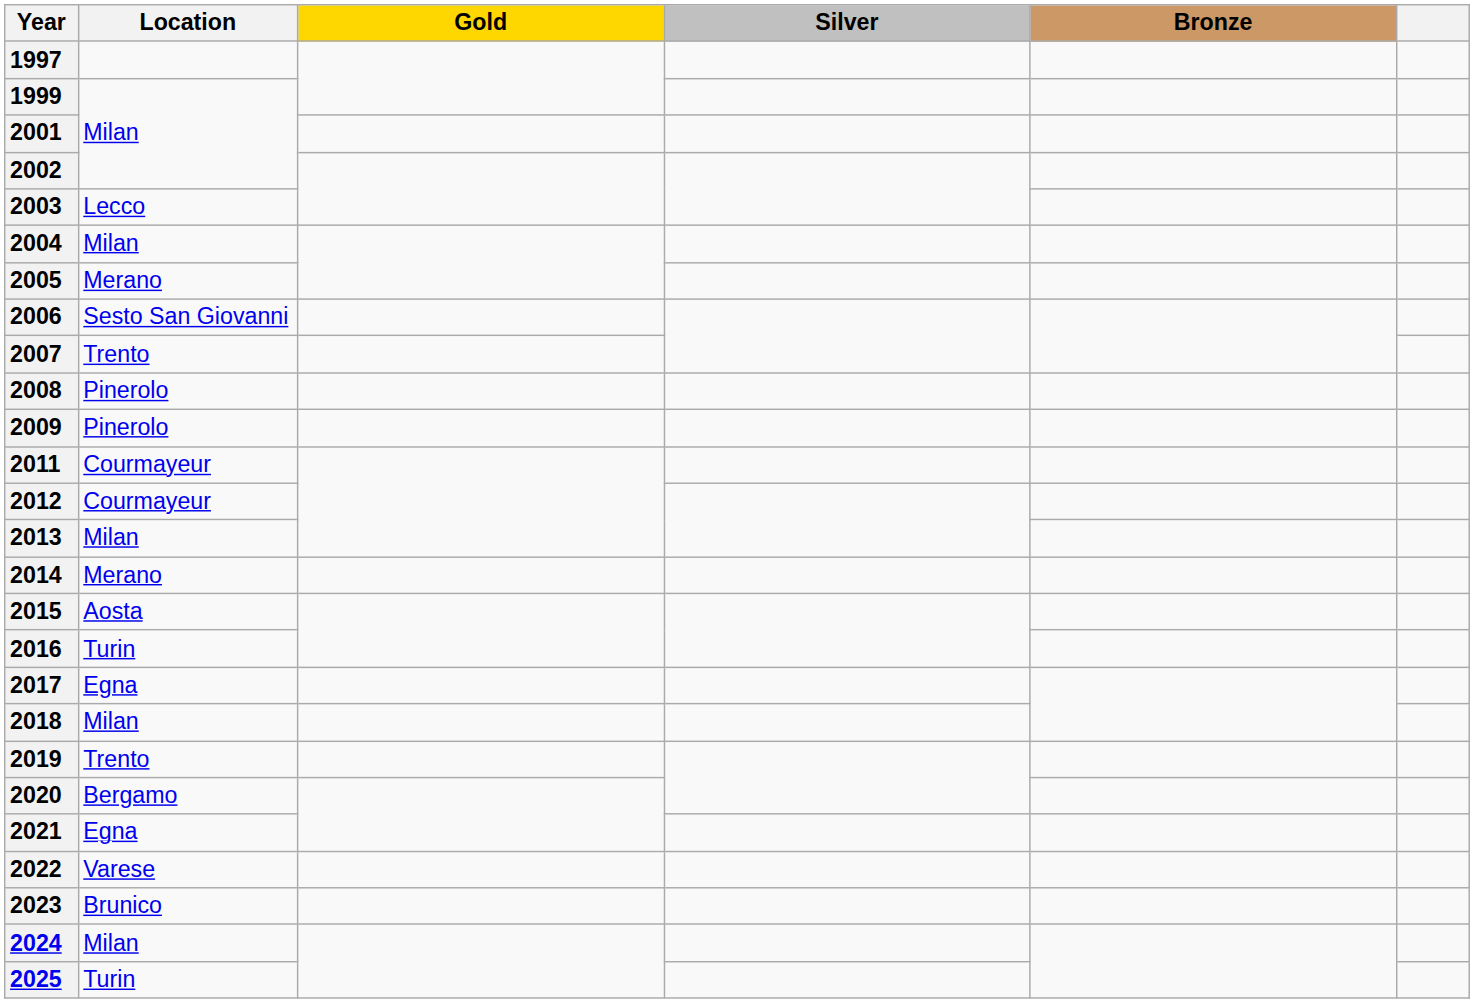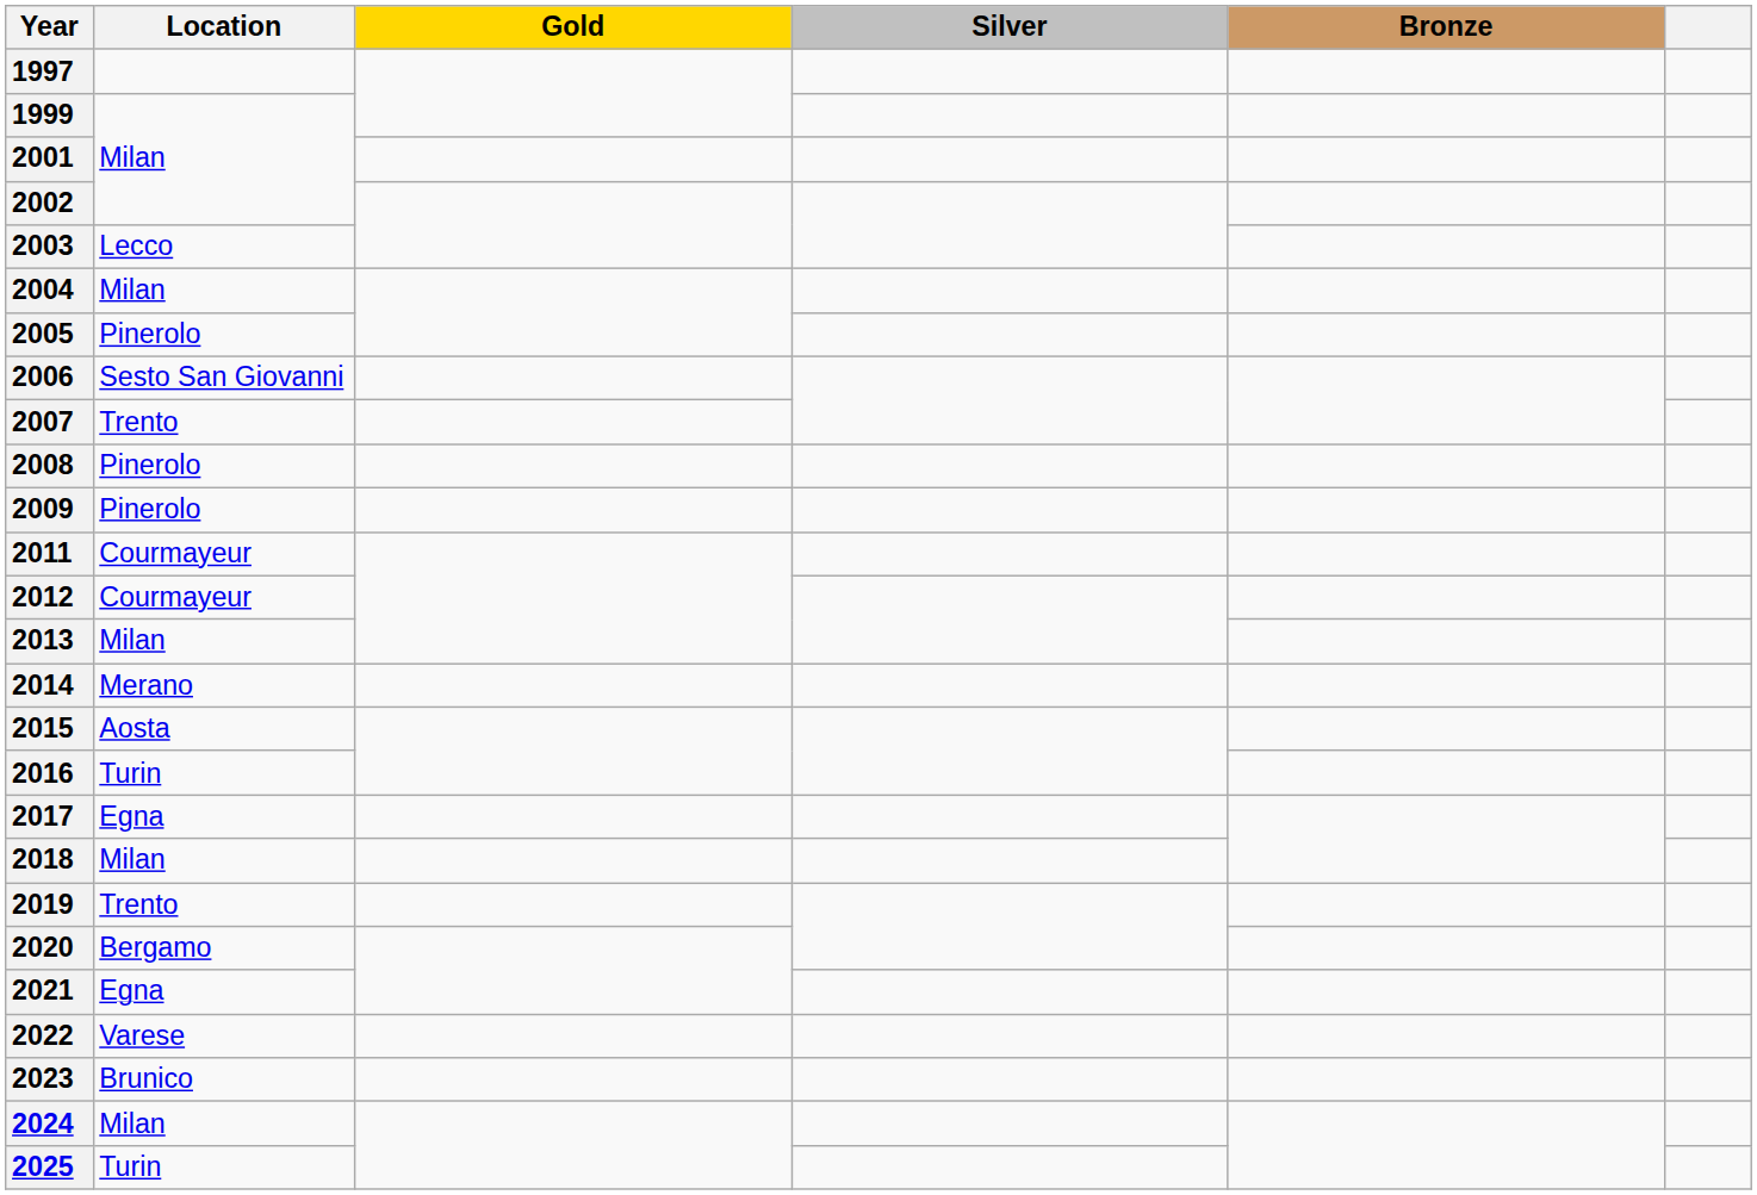 <table class="wikitable unsortable" style="text-align:left; width:80%">
 <tr>
 <th scope="col" style="text-align:center; width:5%">Year</th>
 <th scope="col" style="text-align:center; width:15%">Location</th>
 <th scope="col" style="text-align:center; width:25%; background:gold">Gold</th>
 <th scope="col" style="text-align:center; width:25%; background:silver">Silver</th>
 <th scope="col" style="text-align:center; width:25%; background:#c96">Bronze</th>
 <th scope="col" style="text-align:center; width:5%"></th>
 </tr>
 <tr>
 <th scope="row" style="text-align:left">1997</th>
 <td></td>
 <td rowspan="2"></td>
 <td></td>
 <td></td>
 <td></td>
 </tr>
 <tr>
 <th scope="row" style="text-align:left">1999</th>
 <td rowspan="3"><a href='#'>Milan</a></td>
 <td></td>
 <td></td>
 <td></td>
 </tr>
 <tr>
 <th scope="row" style="text-align:left">2001</th>
 <td></td>
 <td></td>
 <td></td>
 <td></td>
 </tr>
 <tr>
 <th scope="row" style="text-align:left">2002</th>
 <td rowspan="2"></td>
 <td rowspan="2"></td>
 <td></td>
 <td></td>
 </tr>
 <tr>
 <th scope="row" style="text-align:left">2003</th>
 <td><a href='#'>Lecco</a></td>
 <td></td>
 <td></td>
 </tr>
 <tr>
 <th scope="row" style="text-align:left">2004</th>
 <td><a href='#'>Milan</a></td>
 <td rowspan="2"></td>
 <td></td>
 <td></td>
 <td></td>
 </tr>
 <tr>
 <th scope="row" style="text-align:left">2005</th>
-<td><a href='#'>Merano</a></td>
+<td><a href='#'>Pinerolo</a></td>
 <td></td>
 <td></td>
 <td></td>
 </tr>
 <tr>
 <th scope="row" style="text-align:left">2006</th>
 <td><a href='#'>Sesto San Giovanni</a></td>
 <td></td>
 <td rowspan="2"></td>
 <td rowspan="2"></td>
 <td></td>
 </tr>
 <tr>
 <th scope="row" style="text-align:left">2007</th>
 <td><a href='#'>Trento</a></td>
 <td></td>
 <td></td>
 </tr>
 <tr>
 <th scope="row" style="text-align:left">2008</th>
 <td><a href='#'>Pinerolo</a></td>
 <td></td>
 <td></td>
 <td></td>
 <td></td>
 </tr>
 <tr>
 <th scope="row" style="text-align:left">2009</th>
 <td><a href='#'>Pinerolo</a></td>
 <td></td>
 <td></td>
 <td></td>
 <td></td>
 </tr>
 <tr>
 <th scope="row" style="text-align:left">2011</th>
 <td><a href='#'>Courmayeur</a></td>
 <td rowspan="3"></td>
 <td></td>
 <td></td>
 <td></td>
 </tr>
 <tr>
 <th scope="row" style="text-align:left">2012</th>
 <td><a href='#'>Courmayeur</a></td>
 <td rowspan="2"></td>
 <td></td>
 <td></td>
 </tr>
 <tr>
 <th scope="row" style="text-align:left">2013</th>
 <td><a href='#'>Milan</a></td>
 <td></td>
 <td></td>
 </tr>
 <tr>
 <th scope="row" style="text-align:left">2014</th>
 <td><a href='#'>Merano</a></td>
 <td></td>
 <td></td>
 <td></td>
 <td></td>
 </tr>
 <tr>
 <th scope="row" style="text-align:left">2015</th>
 <td><a href='#'>Aosta</a></td>
 <td rowspan="2"></td>
 <td rowspan="2"></td>
 <td></td>
 <td></td>
 </tr>
 <tr>
 <th scope="row" style="text-align:left">2016</th>
 <td><a href='#'>Turin</a></td>
 <td></td>
 <td></td>
 </tr>
 <tr>
 <th scope="row" style="text-align:left">2017</th>
 <td><a href='#'>Egna</a></td>
 <td></td>
 <td></td>
 <td rowspan="2"></td>
 <td></td>
 </tr>
 <tr>
 <th scope="row" style="text-align:left">2018</th>
 <td><a href='#'>Milan</a></td>
 <td></td>
 <td></td>
 <td></td>
 </tr>
 <tr>
 <th scope="row" style="text-align:left">2019</th>
 <td><a href='#'>Trento</a></td>
 <td></td>
 <td rowspan="2"></td>
 <td></td>
 <td></td>
 </tr>
 <tr>
 <th scope="row" style="text-align:left">2020</th>
 <td><a href='#'>Bergamo</a></td>
 <td rowspan="2"></td>
 <td></td>
 <td></td>
 </tr>
 <tr>
 <th scope="row" style="text-align:left">2021</th>
 <td><a href='#'>Egna</a></td>
 <td></td>
 <td></td>
 <td></td>
 </tr>
 <tr>
 <th scope="row" style="text-align:left">2022</th>
 <td><a href='#'>Varese</a></td>
 <td></td>
 <td></td>
 <td></td>
 <td></td>
 </tr>
 <tr>
 <th scope="row" style="text-align:left">2023</th>
 <td><a href='#'>Brunico</a></td>
 <td></td>
 <td></td>
 <td></td>
 <td></td>
 </tr>
 <tr>
 <th scope="row" style="text-align:left"><a href='#'>2024</a></th>
 <td><a href='#'>Milan</a></td>
 <td rowspan="2"></td>
 <td></td>
 <td rowspan="2"></td>
 <td></td>
 </tr>
 <tr>
 <th scope="row" style="text-align:left"><a href='#'>2025</a></th>
 <td><a href='#'>Turin</a></td>
 <td></td>
 <td></td>
 </tr>
 </table>
